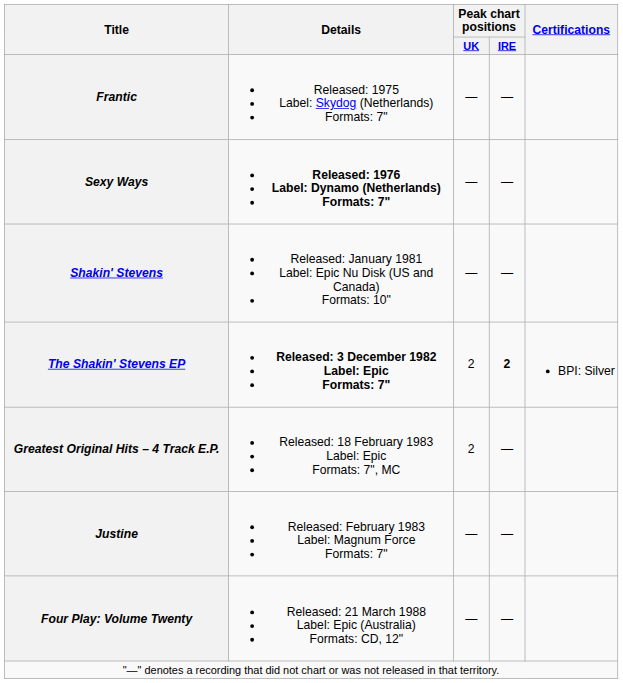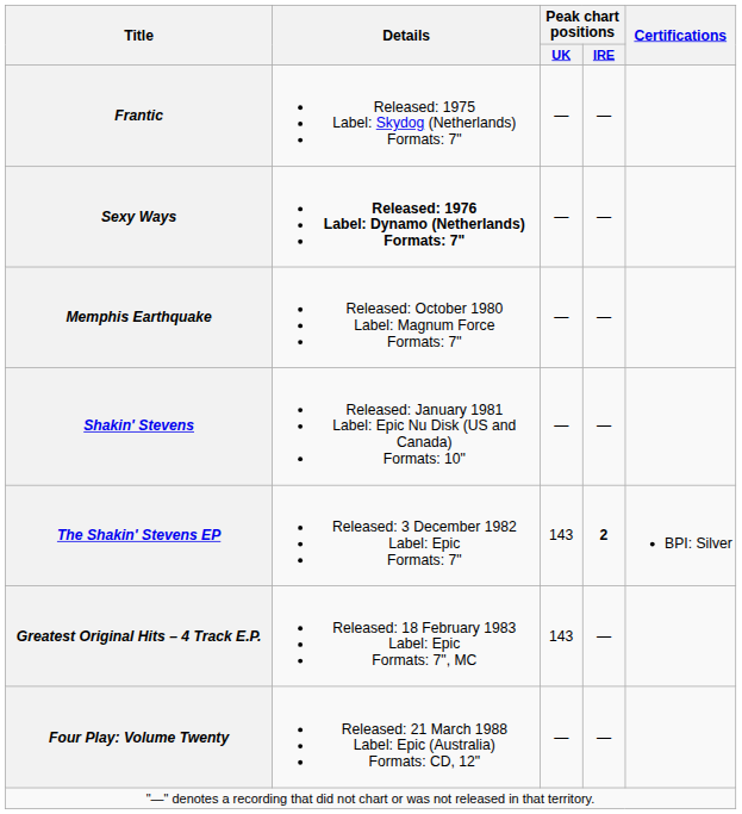 <table class="wikitable plainrowheaders" style="text-align:center;">
 <tr>
 <th rowspan="2" scope="col" style="width:18em;">Title</th>
 <th rowspan="2" scope="col" style="width:18em;">Details</th>
 <th colspan="2" scope="col">Peak chart positions</th>
 <th rowspan="2" scope="col"><a href='#'>Certifications</a></th>
 </tr>
 <tr>
 <th scope="col" style="width:2.8em;font-size:90%;"><a href='#'>UK</a><br></th>
 <th scope="col" style="width:2.8em;font-size:90%;"><a href='#'>IRE</a><br></th>
 </tr>
 <tr>
 <th scope="row"><em>Frantic</em> </th>
 <td><br><ul><li>Released: 1975</li><li>Label: <a href='#'>Skydog</a> <span>(Netherlands)</span></li><li>Formats: 7"</li></ul></td>
 <td>—</td>
 <td>—</td>
 <td></td>
 </tr>
 <tr>
 <th scope="row"><em>Sexy Ways </em></th>
 <td><strong><br><ul><li>Released: 1976</li><li>Label: Dynamo <span>(Netherlands)</span></li><li>Formats: 7"</li></ul></strong></td>
 <td>—</td>
 <td>—</td>
 <td></td>
 </tr>
 <tr>
+<th scope="row"><em>Memphis Earthquake </em></th>
+<td><br><ul><li>Released: October 1980</li><li>Label: Magnum Force</li><li>Formats: 7"</li></ul></td>
+<td>—</td>
+<td>—</td>
+<td></td>
+</tr>
+<tr>
 <th scope="row"><em><a href='#'>Shakin' Stevens</a></em></th>
 <td><br><ul><li>Released: January 1981</li><li>Label: Epic Nu Disk <span>(US and Canada)</span></li><li>Formats: 10"</li></ul></td>
 <td>—</td>
 <td>—</td>
 <td></td>
 </tr>
 <tr>
 <th scope="row"><em><a href='#'>The Shakin' Stevens EP</a></em></th>
-<td><strong><br><ul><li>Released: 3 December 1982</li><li>Label: Epic</li><li>Formats: 7"</li></ul></strong></td>
-<td>2</td>
+<td><br><ul><li>Released: 3 December 1982</li><li>Label: Epic</li><li>Formats: 7"</li></ul></td>
+<td>143</td>
 <td><strong>2</strong></td>
 <td><br><ul><li>BPI: Silver</li></ul></td>
 </tr>
 <tr>
 <th scope="row"><em>Greatest Original Hits – 4 Track E.P.</em></th>
 <td><br><ul><li>Released: 18 February 1983</li><li>Label: Epic</li><li>Formats: 7", MC</li></ul></td>
-<td>2</td>
-<td>—</td>
-<td></td>
-</tr>
-<tr>
-<th scope="row"><em>Justine </em></th>
-<td><br><ul><li>Released: February 1983</li><li>Label: Magnum Force</li><li>Formats: 7"</li></ul></td>
-<td>—</td>
+<td>143</td>
 <td>—</td>
 <td></td>
 </tr>
 <tr>
 <th scope="row"><em>Four Play: Volume Twenty</em></th>
 <td><br><ul><li>Released: 21 March 1988</li><li>Label: Epic <span>(Australia)</span></li><li>Formats: CD, 12"</li></ul></td>
 <td>—</td>
 <td>—</td>
 <td></td>
 </tr>
 <tr>
 <td colspan="5" style="font-size:90%">"—" denotes a recording that did not chart or was not released in that territory.</td>
 </tr>
 </table>
